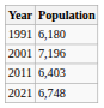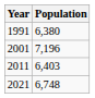 <table class=wikitable>
 <tr>
 <th>Year</th>
 <th>Population</th>
 </tr>
 <tr>
 <td>1991</td>
-<td>6,180</td>
+<td>6,380</td>
 </tr>
 <tr>
 <td>2001</td>
 <td>7,196</td>
 </tr>
 <tr>
 <td>2011</td>
 <td>6,403</td>
 </tr>
 <tr>
 <td>2021</td>
 <td>6,748</td>
 </tr>
 </table>
